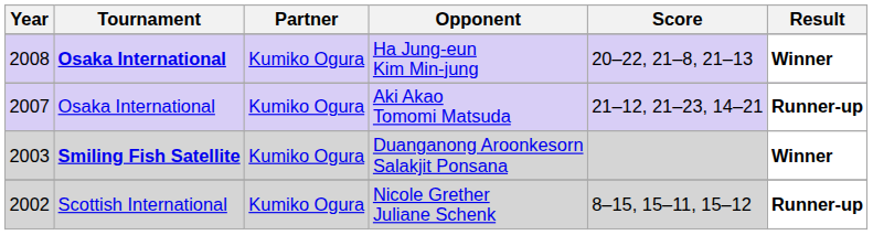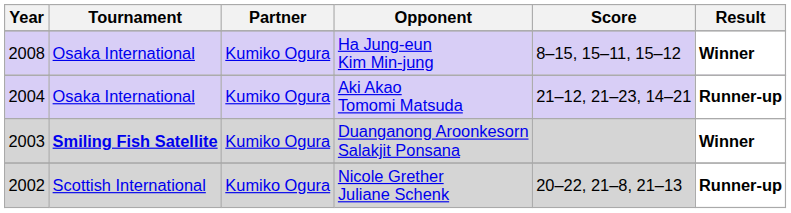 <table class="sortable wikitable" style="font-size: 90%;">
 <tr>
 <th>Year</th>
 <th>Tournament</th>
 <th>Partner</th>
 <th>Opponent</th>
 <th>Score</th>
 <th>Result</th>
 </tr>
 <tr>
 </tr>
 <tr style="background:#D8CEF6">
 <td align="center">2008</td>
-<td align="left"><strong><a href='#'>Osaka International</a></strong></td>
+<td align="left"><a href='#'>Osaka International</a></td>
 <td align="left"> <a href='#'>Kumiko Ogura</a></td>
 <td align="left"> <a href='#'>Ha Jung-eun</a><br> <a href='#'>Kim Min-jung</a></td>
-<td align="left">20–22, 21–8, 21–13</td>
+<td align="left">8–15, 15–11, 15–12</td>
 <td style="text-align:left; background:white"> <strong>Winner</strong></td>
 </tr>
 <tr>
 </tr>
 <tr style="background:#D8CEF6">
-<td align="center">2007</td>
+<td align="center">2004</td>
 <td align="left"><a href='#'>Osaka International</a></td>
 <td align="left"> <a href='#'>Kumiko Ogura</a></td>
 <td align="left"> <a href='#'>Aki Akao</a><br> <a href='#'>Tomomi Matsuda</a></td>
 <td align="left">21–12, 21–23, 14–21</td>
 <td style="text-align:left; background:white"> <strong>Runner-up</strong></td>
 </tr>
 <tr>
 </tr>
 <tr style="background:#D5D5D5">
 <td align="center">2003</td>
 <td align="left"><strong><a href='#'>Smiling Fish Satellite</a></strong></td>
 <td align="left"> <a href='#'>Kumiko Ogura</a></td>
 <td align="left"> <a href='#'>Duanganong Aroonkesorn</a><br> <a href='#'>Salakjit Ponsana</a></td>
 <td align="left"></td>
 <td style="text-align:left; background:white"> <strong>Winner</strong></td>
 </tr>
 <tr>
 </tr>
 <tr style="background:#D5D5D5">
 <td align="center">2002</td>
 <td align="left"><a href='#'>Scottish International</a></td>
 <td align="left"> <a href='#'>Kumiko Ogura</a></td>
 <td align="left"> <a href='#'>Nicole Grether</a><br> <a href='#'>Juliane Schenk</a></td>
-<td align="left">8–15, 15–11, 15–12</td>
+<td align="left">20–22, 21–8, 21–13</td>
 <td style="text-align:left; background:white"> <strong>Runner-up</strong></td>
 </tr>
 </table>
